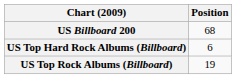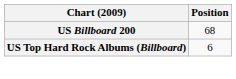 <table class="wikitable sortable plainrowheaders" style="text-align:center">
 <tr>
 <th scope="col">Chart (2009)</th>
 <th scope="col">Position</th>
 </tr>
 <tr>
 <th scope="row">US <em>Billboard</em> 200</th>
 <td>68</td>
 </tr>
 <tr>
 <th scope="row">US Top Hard Rock Albums (<em>Billboard</em>)</th>
 <td>6</td>
 </tr>
-<tr>
-<th scope="row">US Top Rock Albums (<em>Billboard</em>)</th>
-<td>19</td>
-</tr>
 </table>
